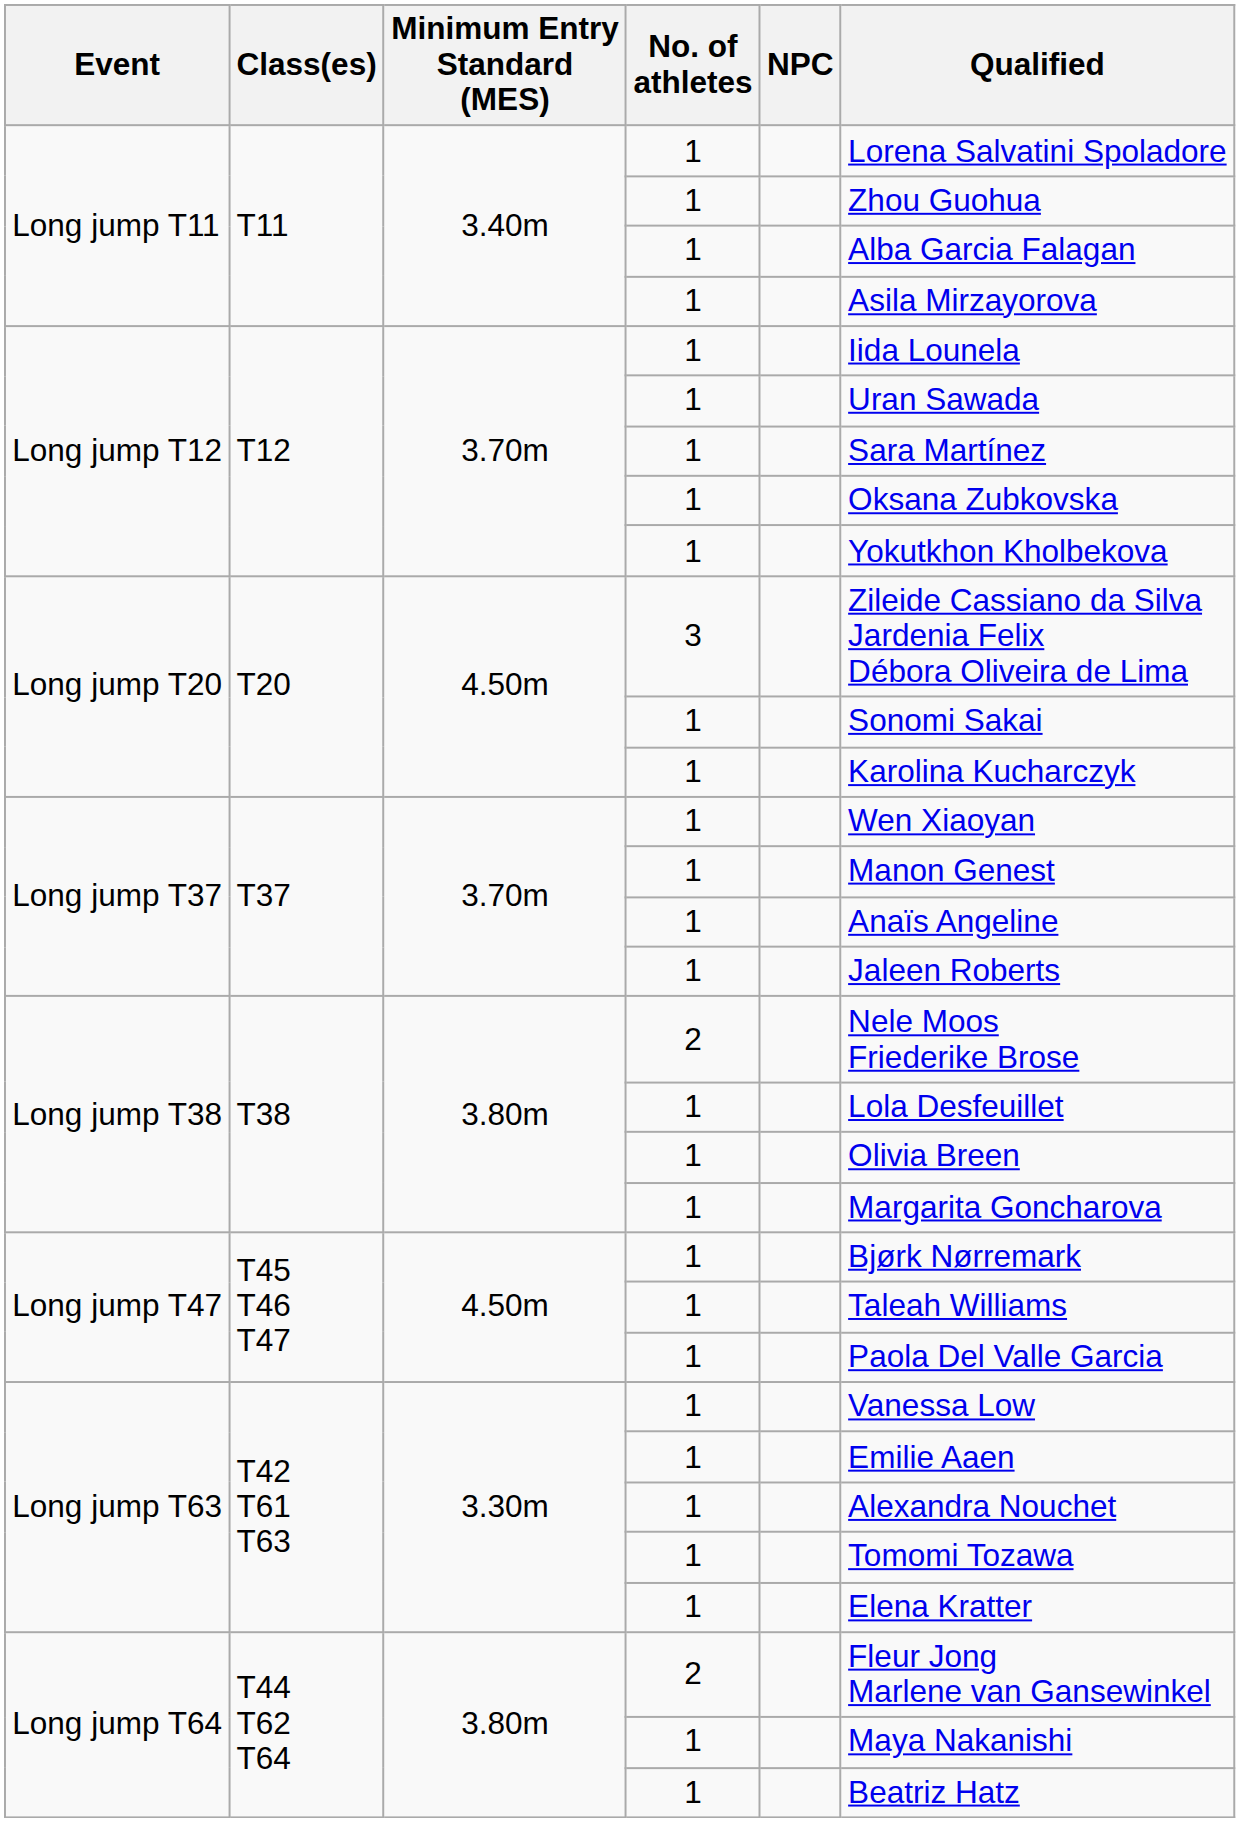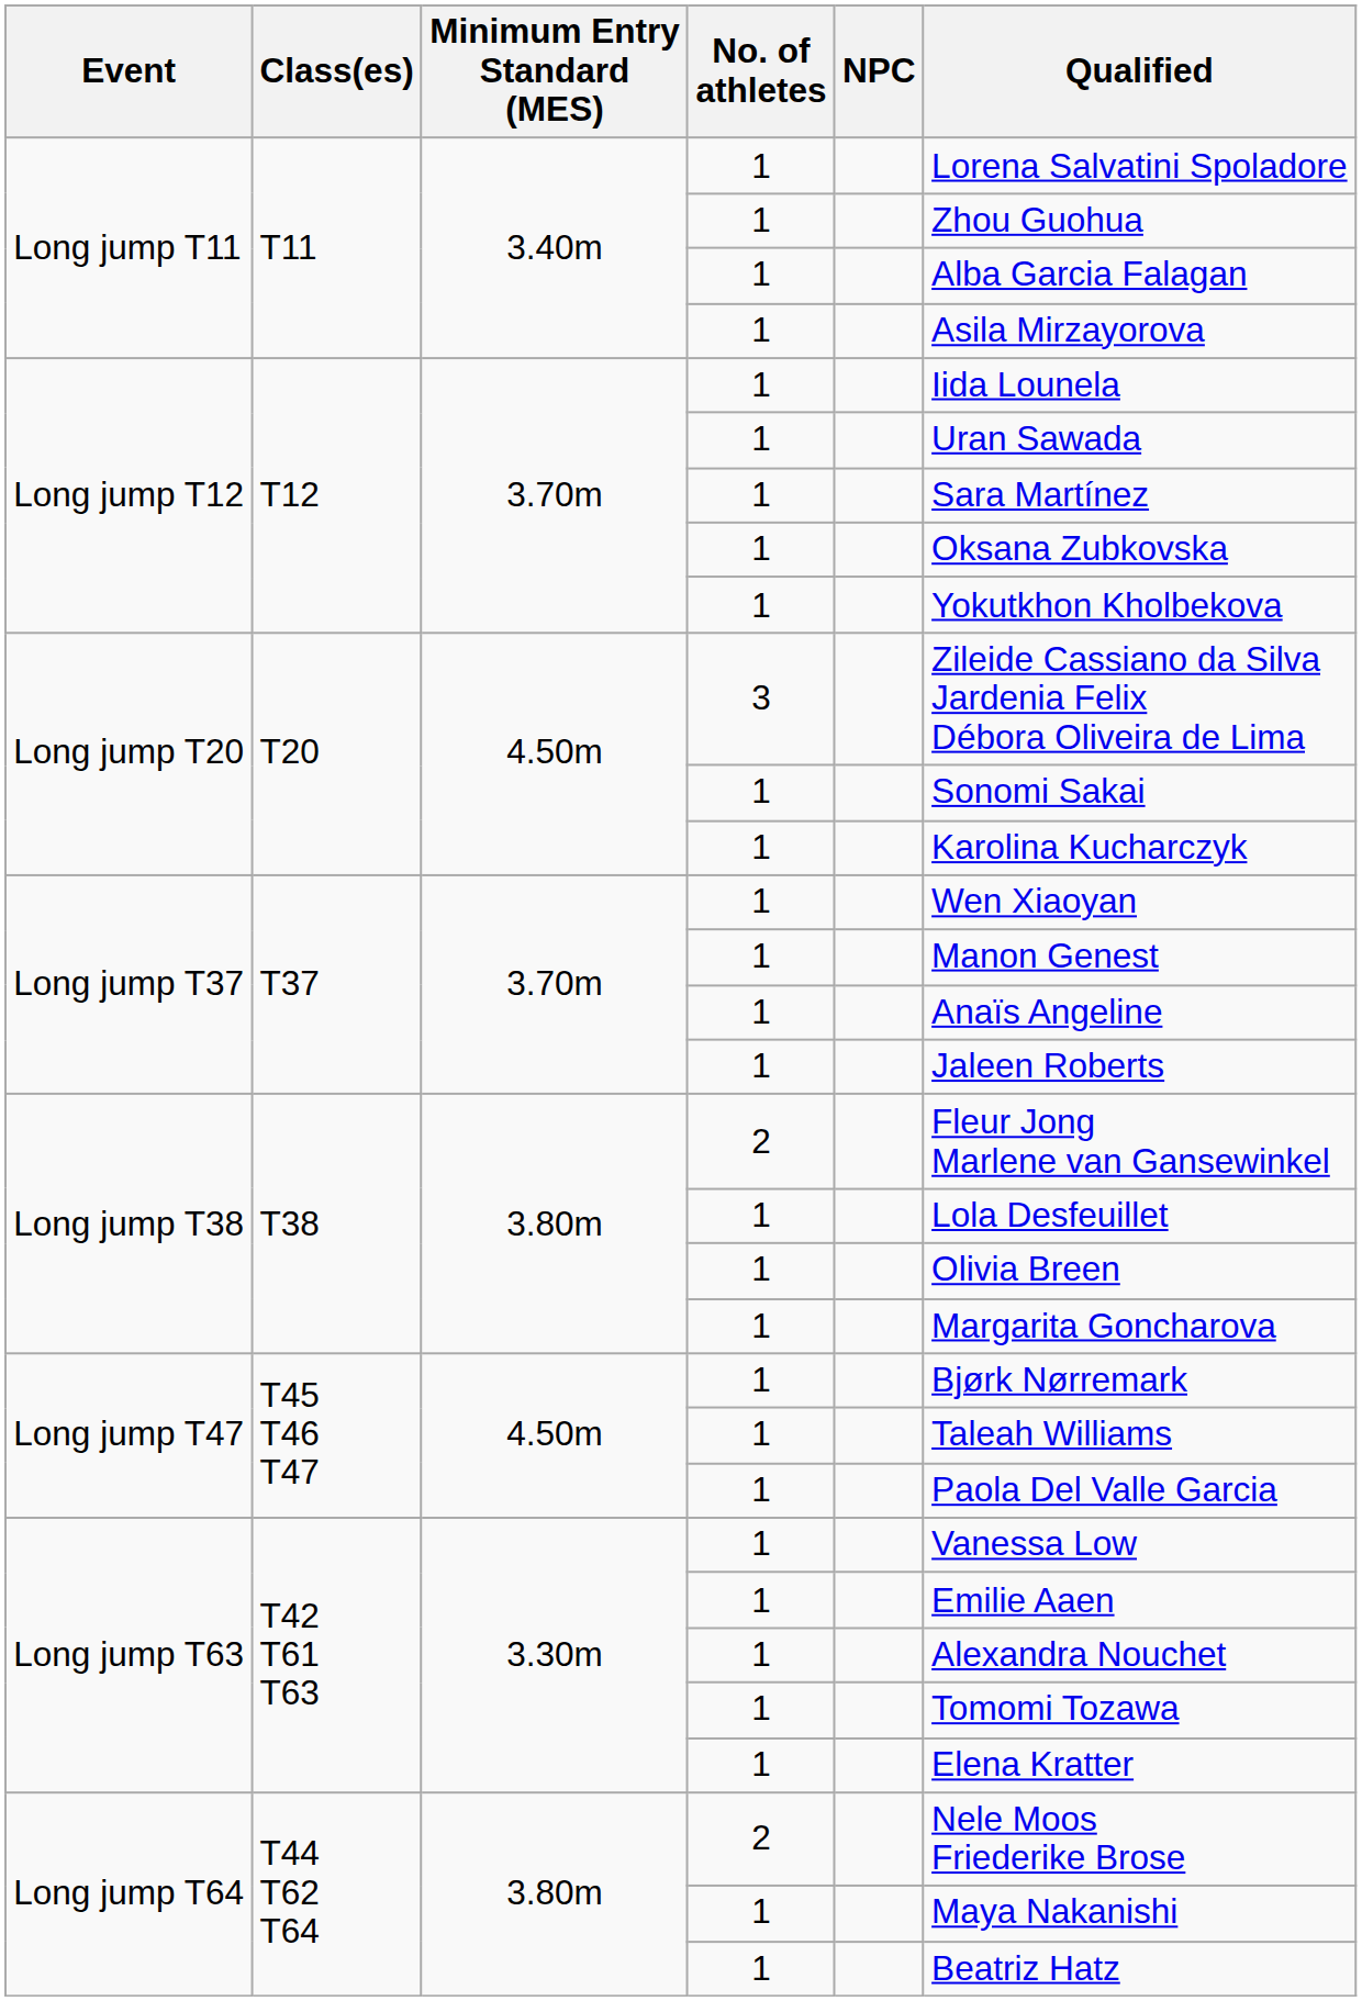 <table class="wikitable">
 <tr>
 <th>Event</th>
 <th>Class(es)</th>
 <th>Minimum Entry<br>Standard<br>(MES)</th>
 <th>No. of<br>athletes</th>
 <th>NPC</th>
 <th>Qualified</th>
 </tr>
 <tr>
 <td rowspan=4>Long jump T11</td>
 <td rowspan=4>T11</td>
 <td rowspan=4 align=center>3.40m</td>
 <td align=center>1</td>
 <td></td>
 <td><a href='#'>Lorena Salvatini Spoladore</a></td>
 </tr>
 <tr>
 <td align=center>1</td>
 <td></td>
 <td><a href='#'>Zhou Guohua</a></td>
 </tr>
 <tr>
 <td align=center>1</td>
 <td></td>
 <td><a href='#'>Alba Garcia Falagan</a></td>
 </tr>
 <tr>
 <td align=center>1</td>
 <td></td>
 <td><a href='#'>Asila Mirzayorova</a></td>
 </tr>
 <tr>
 <td rowspan=5>Long jump T12</td>
 <td rowspan=5>T12</td>
 <td rowspan=5 align=center>3.70m</td>
 <td align=center>1</td>
 <td></td>
 <td><a href='#'>Iida Lounela</a></td>
 </tr>
 <tr>
 <td align=center>1</td>
 <td></td>
 <td><a href='#'>Uran Sawada</a></td>
 </tr>
 <tr>
 <td align=center>1</td>
 <td></td>
 <td><a href='#'>Sara Martínez</a></td>
 </tr>
 <tr>
 <td align=center>1</td>
 <td></td>
 <td><a href='#'>Oksana Zubkovska</a></td>
 </tr>
 <tr>
 <td align=center>1</td>
 <td></td>
 <td><a href='#'>Yokutkhon Kholbekova</a></td>
 </tr>
 <tr>
 <td rowspan=3>Long jump T20</td>
 <td rowspan=3>T20</td>
 <td rowspan=3 align=center>4.50m</td>
 <td align=center>3</td>
 <td></td>
 <td><a href='#'>Zileide Cassiano da Silva</a><br><a href='#'>Jardenia Felix</a><br><a href='#'>Débora Oliveira de Lima</a></td>
 </tr>
 <tr>
 <td align=center>1</td>
 <td></td>
 <td><a href='#'>Sonomi Sakai</a></td>
 </tr>
 <tr>
 <td align=center>1</td>
 <td></td>
 <td><a href='#'>Karolina Kucharczyk</a></td>
 </tr>
 <tr>
 <td rowspan=4>Long jump T37</td>
 <td rowspan=4>T37</td>
 <td rowspan=4 align=center>3.70m</td>
 <td align=center>1</td>
 <td></td>
 <td><a href='#'>Wen Xiaoyan</a></td>
 </tr>
 <tr>
 <td align=center>1</td>
 <td></td>
 <td><a href='#'>Manon Genest</a></td>
 </tr>
 <tr>
 <td align=center>1</td>
 <td></td>
 <td><a href='#'>Anaïs Angeline</a></td>
 </tr>
 <tr>
 <td align=center>1</td>
 <td></td>
 <td><a href='#'>Jaleen Roberts</a></td>
 </tr>
 <tr>
 <td rowspan=4>Long jump T38</td>
 <td rowspan=4>T38</td>
 <td rowspan=4 align=center>3.80m</td>
 <td align=center>2</td>
 <td></td>
-<td><a href='#'>Nele Moos</a><br><a href='#'>Friederike Brose</a></td>
+<td><a href='#'>Fleur Jong</a><br><a href='#'>Marlene van Gansewinkel</a></td>
 </tr>
 <tr>
 <td align=center>1</td>
 <td></td>
 <td><a href='#'>Lola Desfeuillet</a></td>
 </tr>
 <tr>
 <td align=center>1</td>
 <td></td>
 <td><a href='#'>Olivia Breen</a></td>
 </tr>
 <tr>
 <td align=center>1</td>
 <td></td>
 <td><a href='#'>Margarita Goncharova</a></td>
 </tr>
 <tr>
 <td rowspan=3>Long jump T47</td>
 <td rowspan=3>T45<br>T46<br>T47</td>
 <td rowspan=3 align=center>4.50m</td>
 <td align=center>1</td>
 <td></td>
 <td><a href='#'>Bjørk Nørremark</a></td>
 </tr>
 <tr>
 <td align=center>1</td>
 <td></td>
 <td><a href='#'>Taleah Williams</a></td>
 </tr>
 <tr>
 <td align=center>1</td>
 <td></td>
 <td><a href='#'>Paola Del Valle Garcia</a></td>
 </tr>
 <tr>
 <td rowspan=5>Long jump T63</td>
 <td rowspan=5>T42<br>T61<br>T63</td>
 <td rowspan=5 align=center>3.30m</td>
 <td align=center>1</td>
 <td></td>
 <td><a href='#'>Vanessa Low</a></td>
 </tr>
 <tr>
 <td align=center>1</td>
 <td></td>
 <td><a href='#'>Emilie Aaen</a></td>
 </tr>
 <tr>
 <td align=center>1</td>
 <td></td>
 <td><a href='#'>Alexandra Nouchet</a></td>
 </tr>
 <tr>
 <td align=center>1</td>
 <td></td>
 <td><a href='#'>Tomomi Tozawa</a></td>
 </tr>
 <tr>
 <td align=center>1</td>
 <td></td>
 <td><a href='#'>Elena Kratter</a></td>
 </tr>
 <tr>
 <td rowspan=3>Long jump T64</td>
 <td rowspan=3>T44<br>T62<br>T64</td>
 <td rowspan=3 align=center>3.80m</td>
 <td align=center>2</td>
 <td></td>
-<td><a href='#'>Fleur Jong</a><br><a href='#'>Marlene van Gansewinkel</a></td>
+<td><a href='#'>Nele Moos</a><br><a href='#'>Friederike Brose</a></td>
 </tr>
 <tr>
 <td align=center>1</td>
 <td></td>
 <td><a href='#'>Maya Nakanishi</a></td>
 </tr>
 <tr>
 <td align=center>1</td>
 <td></td>
 <td><a href='#'>Beatriz Hatz</a></td>
 </tr>
 </table>
